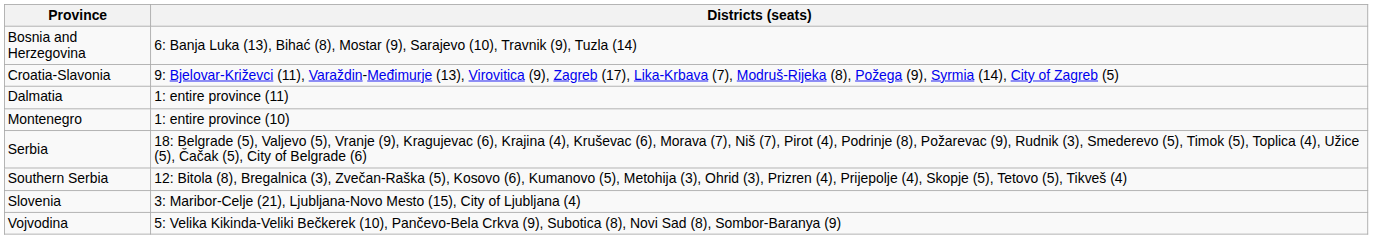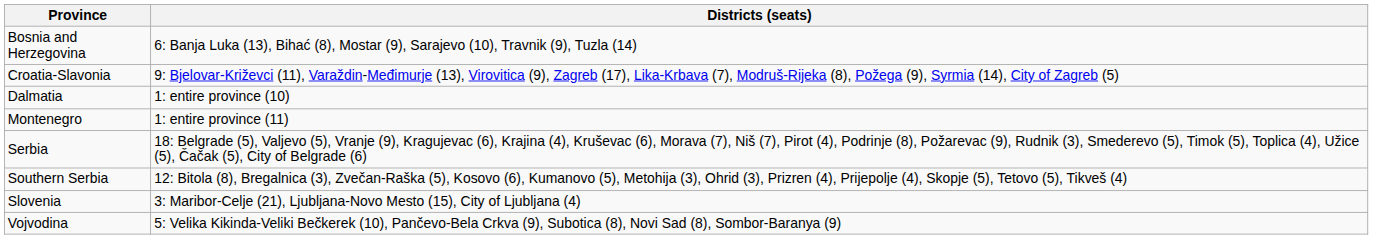 <table class=wikitable>
 <tr>
 <th>Province</th>
 <th>Districts (seats)</th>
 </tr>
 <tr>
 <td>Bosnia and Herzegovina</td>
 <td>6: Banja Luka (13), Bihać (8), Mostar (9), Sarajevo (10), Travnik (9), Tuzla (14)</td>
 </tr>
 <tr>
 <td>Croatia-Slavonia</td>
 <td>9: <a href='#'>Bjelovar-Križevci</a> (11), <a href='#'>Varaždin</a>-<a href='#'>Međimurje</a> (13), <a href='#'>Virovitica</a> (9), <a href='#'>Zagreb</a> (17), <a href='#'>Lika-Krbava</a> (7), <a href='#'>Modruš-Rijeka</a> (8), <a href='#'>Požega</a> (9), <a href='#'>Syrmia</a> (14), <a href='#'>City of Zagreb</a> (5)</td>
 </tr>
 <tr>
 <td>Dalmatia</td>
-<td>1: entire province (11)</td>
+<td>1: entire province (10)</td>
 </tr>
 <tr>
 <td>Montenegro</td>
-<td>1: entire province (10)</td>
+<td>1: entire province (11)</td>
 </tr>
 <tr>
 <td>Serbia</td>
 <td>18: Belgrade (5), Valjevo (5), Vranje (9), Kragujevac (6), Krajina (4), Kruševac (6), Morava (7), Niš (7), Pirot (4), Podrinje (8), Požarevac (9), Rudnik (3), Smederevo (5), Timok (5), Toplica (4), Užice (5), Čačak (5), City of Belgrade (6)</td>
 </tr>
 <tr>
 <td>Southern Serbia</td>
 <td>12: Bitola (8), Bregalnica (3), Zvečan-Raška (5), Kosovo (6), Kumanovo (5), Metohija (3), Ohrid (3), Prizren (4), Prijepolje (4), Skopje (5), Tetovo (5), Tikveš (4)</td>
 </tr>
 <tr>
 <td>Slovenia</td>
 <td>3: Maribor-Celje (21), Ljubljana-Novo Mesto (15), City of Ljubljana (4)</td>
 </tr>
 <tr>
 <td>Vojvodina</td>
 <td>5: Velika Kikinda-Veliki Bečkerek (10), Pančevo-Bela Crkva (9), Subotica (8), Novi Sad (8), Sombor-Baranya (9)</td>
 </tr>
 </table>
